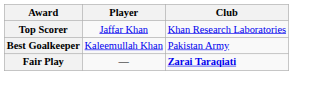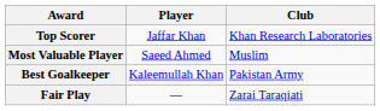 <table class="wikitable" style="text-align:center">
 <tr>
 <th>Award</th>
 <th>Player</th>
 <th>Club</th>
 </tr>
 <tr>
 <th>Top Scorer</th>
 <td align="center"><a href='#'>Jaffar Khan</a></td>
 <td align="left"><a href='#'>Khan Research Laboratories</a></td>
 </tr>
 <tr>
+<th>Most Valuable Player</th>
+<td align="center"><a href='#'>Saeed Ahmed</a></td>
+<td align="left"><a href='#'>Muslim</a></td>
+</tr>
+<tr>
 <th>Best Goalkeeper</th>
 <td align="center"><a href='#'>Kaleemullah Khan</a></td>
 <td align="left"><a href='#'>Pakistan Army</a></td>
 </tr>
 <tr>
 <th>Fair Play</th>
 <td align="center">—</td>
-<td align="left"><strong><a href='#'>Zarai Taraqiati</a></strong></td>
+<td align="left"><a href='#'>Zarai Taraqiati</a></td>
 </tr>
 </table>
